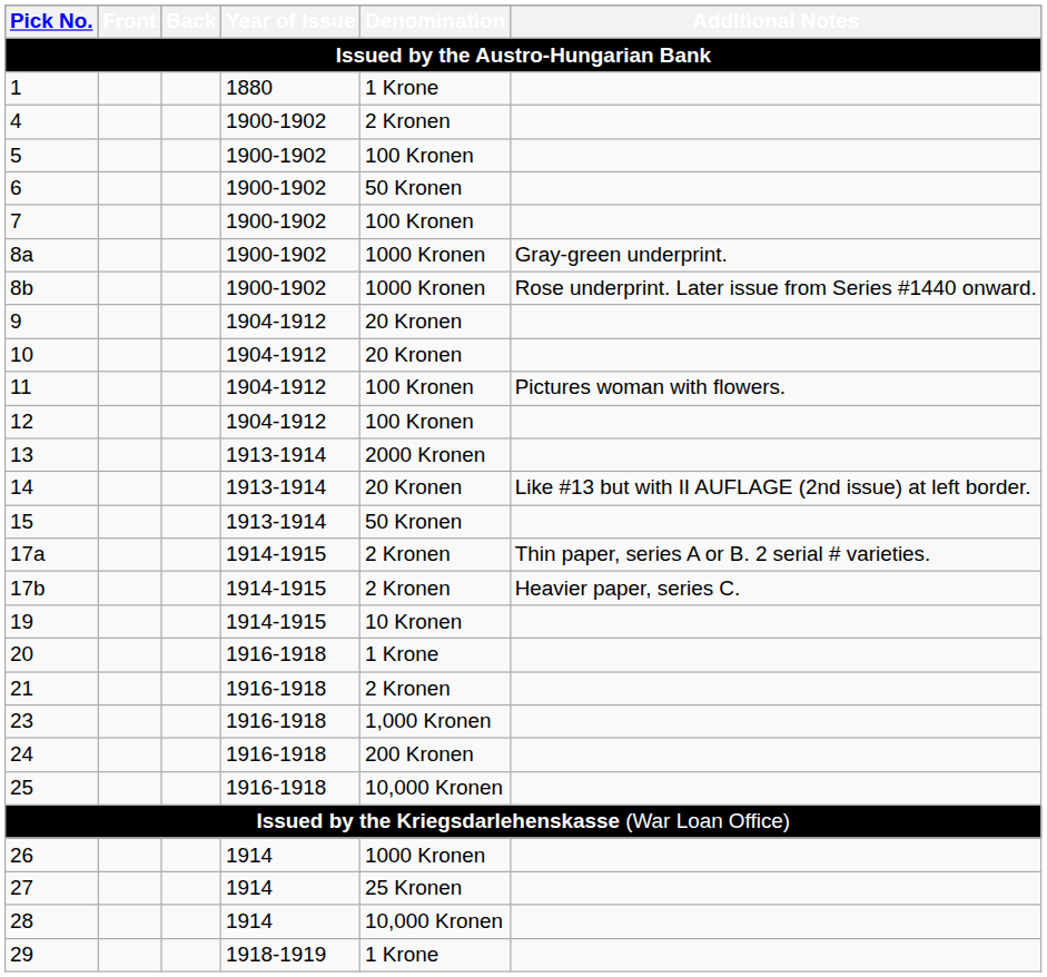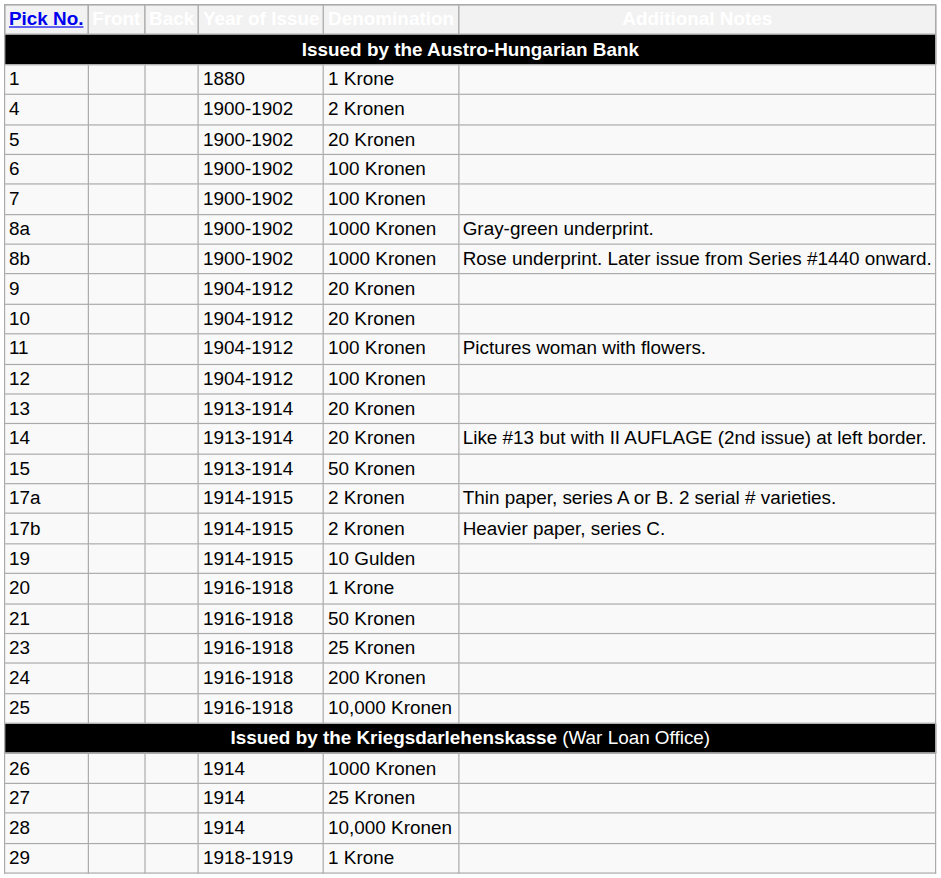 <table class="wikitable">
 <tr style="text-align:center;background-color:black;color:white;">
 <th><a href='#'>Pick No.</a></th>
 <th>Front</th>
 <th>Back</th>
 <th>Year of Issue</th>
 <th>Denomination</th>
 <th>Additional Notes</th>
 </tr>
 <tr>
 <td colspan=6 style="text-align:center;background-color:black;color:white;"><strong>Issued by the Austro-Hungarian Bank</strong></td>
 </tr>
 <tr>
 <td>1</td>
 <td></td>
 <td></td>
 <td>1880</td>
 <td>1 Krone</td>
 <td></td>
 </tr>
 <tr>
 <td>4</td>
 <td></td>
 <td></td>
 <td>1900-1902</td>
 <td>2 Kronen</td>
 <td></td>
 </tr>
 <tr>
 <td>5</td>
 <td></td>
 <td></td>
 <td>1900-1902</td>
-<td>100 Kronen</td>
+<td>20 Kronen</td>
 <td></td>
 </tr>
 <tr>
 <td>6</td>
 <td></td>
 <td></td>
 <td>1900-1902</td>
-<td>50 Kronen</td>
+<td>100 Kronen</td>
 <td></td>
 </tr>
 <tr>
 <td>7</td>
 <td></td>
 <td></td>
 <td>1900-1902</td>
 <td>100 Kronen</td>
 <td></td>
 </tr>
 <tr>
 <td>8a</td>
 <td></td>
 <td></td>
 <td>1900-1902</td>
 <td>1000 Kronen</td>
 <td>Gray-green underprint.</td>
 </tr>
 <tr>
 <td>8b</td>
 <td></td>
 <td></td>
 <td>1900-1902</td>
 <td>1000 Kronen</td>
 <td>Rose underprint. Later issue from Series #1440 onward.</td>
 </tr>
 <tr>
 <td>9</td>
 <td></td>
 <td></td>
 <td>1904-1912</td>
 <td>20 Kronen</td>
 <td></td>
 </tr>
 <tr>
 <td>10</td>
 <td></td>
 <td></td>
 <td>1904-1912</td>
 <td>20 Kronen</td>
 <td></td>
 </tr>
 <tr>
 <td>11</td>
 <td></td>
 <td></td>
 <td>1904-1912</td>
 <td>100 Kronen</td>
 <td>Pictures woman with flowers.</td>
 </tr>
 <tr>
 <td>12</td>
 <td></td>
 <td></td>
 <td>1904-1912</td>
 <td>100 Kronen</td>
 <td></td>
 </tr>
 <tr>
 <td>13</td>
 <td></td>
 <td></td>
 <td>1913-1914</td>
-<td>2000 Kronen</td>
+<td>20 Kronen</td>
 <td></td>
 </tr>
 <tr>
 <td>14</td>
 <td></td>
 <td></td>
 <td>1913-1914</td>
 <td>20 Kronen</td>
 <td>Like #13 but with II AUFLAGE (2nd issue) at left border.</td>
 </tr>
 <tr>
 <td>15</td>
 <td></td>
 <td></td>
 <td>1913-1914</td>
 <td>50 Kronen</td>
 <td></td>
 </tr>
 <tr>
 <td>17a</td>
 <td></td>
 <td></td>
 <td>1914-1915</td>
 <td>2 Kronen</td>
 <td>Thin paper, series A or B. 2 serial # varieties.</td>
 </tr>
 <tr>
 <td>17b</td>
 <td></td>
 <td></td>
 <td>1914-1915</td>
 <td>2 Kronen</td>
 <td>Heavier paper, series C.</td>
 </tr>
 <tr>
 <td>19</td>
 <td></td>
 <td></td>
 <td>1914-1915</td>
-<td>10 Kronen</td>
+<td>10 Gulden</td>
 <td></td>
 </tr>
 <tr>
 <td>20</td>
 <td></td>
 <td></td>
 <td>1916-1918</td>
 <td>1 Krone</td>
 <td></td>
 </tr>
 <tr>
 <td>21</td>
 <td></td>
 <td></td>
 <td>1916-1918</td>
-<td>2 Kronen</td>
+<td>50 Kronen</td>
 <td></td>
 </tr>
 <tr>
 <td>23</td>
 <td></td>
 <td></td>
 <td>1916-1918</td>
-<td>1,000 Kronen</td>
+<td>25 Kronen</td>
 <td></td>
 </tr>
 <tr>
 <td>24</td>
 <td></td>
 <td></td>
 <td>1916-1918</td>
 <td>200 Kronen</td>
 <td></td>
 </tr>
 <tr>
 <td>25</td>
 <td></td>
 <td></td>
 <td>1916-1918</td>
 <td>10,000 Kronen</td>
 <td></td>
 </tr>
 <tr>
 <td colspan=6 style="text-align:center;background-color:black;color:white;"><strong>Issued by the Kriegsdarlehenskasse</strong> (War Loan Office)</td>
 </tr>
 <tr>
 <td>26</td>
 <td></td>
 <td></td>
 <td>1914</td>
 <td>1000 Kronen</td>
 <td></td>
 </tr>
 <tr>
 <td>27</td>
 <td></td>
 <td></td>
 <td>1914</td>
 <td>25 Kronen</td>
 <td></td>
 </tr>
 <tr>
 <td>28</td>
 <td></td>
 <td></td>
 <td>1914</td>
 <td>10,000 Kronen</td>
 <td></td>
 </tr>
 <tr>
 <td>29</td>
 <td></td>
 <td></td>
 <td>1918-1919</td>
 <td>1 Krone</td>
 <td></td>
 </tr>
 </table>
